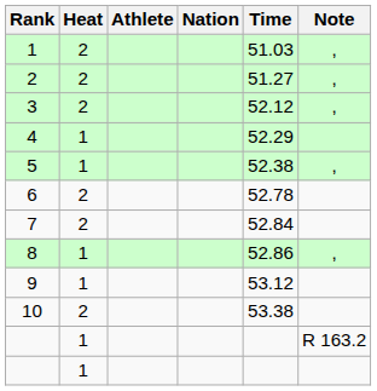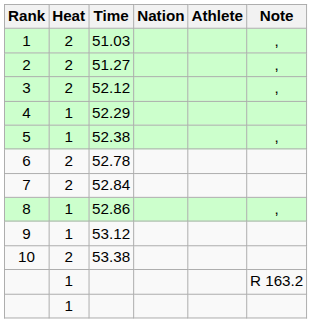 <table class="wikitable sortable" style="text-align:center">
 <tr>
 <th scope="col">Rank</th>
 <th scope="col">Heat</th>
+<th scope="col">Time</th>
+<th scope="col">Nation</th>
 <th scope="col">Athlete</th>
-<th scope="col">Nation</th>
-<th scope="col">Time</th>
 <th scope="col">Note</th>
 </tr>
 <tr bgcolor=ccffcc>
 <td>1</td>
 <td>2</td>
+<td>51.03</td>
 <td style="text-align:left"></td>
 <td style="text-align:left"></td>
-<td>51.03</td>
 <td>, </td>
 </tr>
 <tr bgcolor=ccffcc>
 <td>2</td>
 <td>2</td>
+<td>51.27</td>
 <td style="text-align:left"></td>
 <td style="text-align:left"></td>
-<td>51.27</td>
 <td>, </td>
 </tr>
 <tr bgcolor=ccffcc>
 <td>3</td>
 <td>2</td>
+<td>52.12</td>
 <td style="text-align:left"></td>
 <td style="text-align:left"></td>
-<td>52.12</td>
 <td>, </td>
 </tr>
 <tr bgcolor=ccffcc>
 <td>4</td>
 <td>1</td>
+<td>52.29</td>
 <td style="text-align:left"></td>
 <td style="text-align:left"></td>
-<td>52.29</td>
 <td></td>
 </tr>
 <tr bgcolor=ccffcc>
 <td>5</td>
 <td>1</td>
+<td>52.38</td>
 <td style="text-align:left"></td>
 <td style="text-align:left"></td>
-<td>52.38</td>
 <td>, </td>
 </tr>
 <tr>
 <td>6</td>
 <td>2</td>
+<td>52.78</td>
 <td style="text-align:left"></td>
 <td style="text-align:left"></td>
-<td>52.78</td>
 <td></td>
 </tr>
 <tr>
 <td>7</td>
 <td>2</td>
+<td>52.84</td>
 <td style="text-align:left"></td>
 <td style="text-align:left"></td>
-<td>52.84</td>
 <td></td>
 </tr>
 <tr bgcolor=ccffcc>
 <td>8</td>
 <td>1</td>
+<td>52.86</td>
 <td style="text-align:left"></td>
 <td style="text-align:left"></td>
-<td>52.86</td>
 <td>, </td>
 </tr>
 <tr>
 <td>9</td>
 <td>1</td>
+<td>53.12</td>
 <td style="text-align:left"></td>
 <td style="text-align:left"></td>
-<td>53.12</td>
 <td></td>
 </tr>
 <tr>
 <td>10</td>
 <td>2</td>
+<td>53.38</td>
 <td style="text-align:left"></td>
 <td style="text-align:left"></td>
-<td>53.38</td>
 <td></td>
 </tr>
 <tr>
 <td></td>
 <td>1</td>
+<td></td>
 <td style="text-align:left"></td>
 <td style="text-align:left"></td>
-<td></td>
 <td>R 163.2</td>
 </tr>
 <tr>
 <td></td>
 <td>1</td>
+<td></td>
 <td style="text-align:left"></td>
 <td style="text-align:left"></td>
 <td></td>
-<td></td>
 </tr>
 </table>
